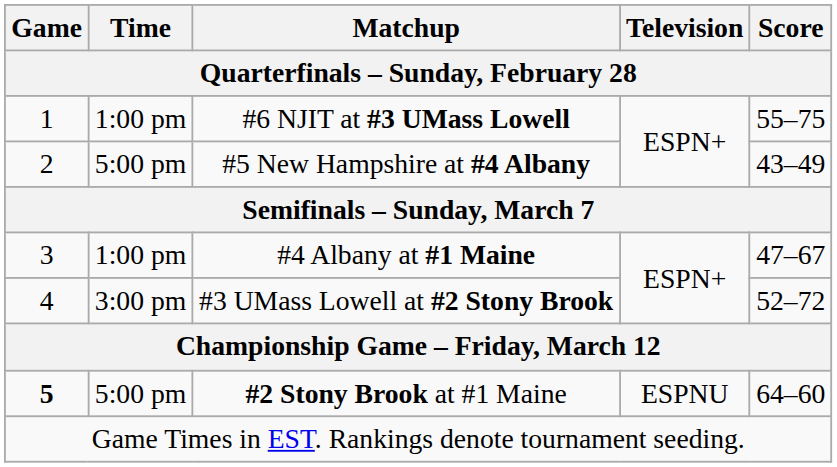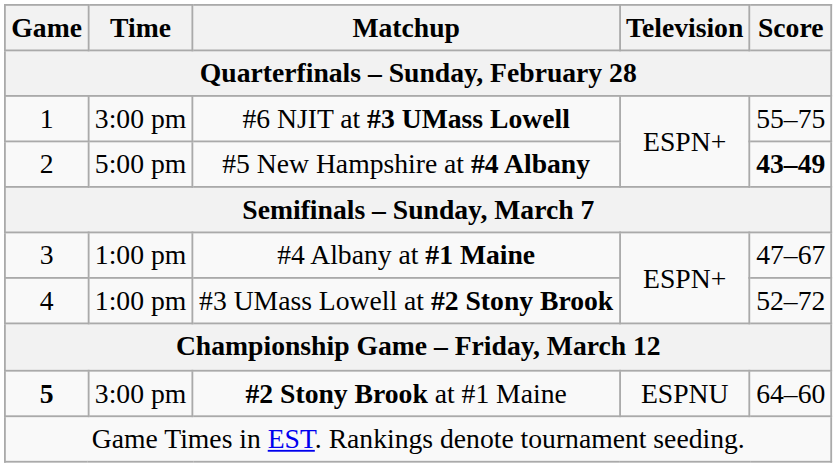 <table class="wikitable" style="font-size: 95%; text-align:center">
 <tr>
 <th>Game</th>
 <th>Time</th>
 <th>Matchup</th>
 <th>Television</th>
 <th>Score</th>
 </tr>
 <tr>
 <th colspan=5>Quarterfinals – Sunday, February 28</th>
 </tr>
 <tr>
 <td>1</td>
-<td>1:00 pm</td>
+<td>3:00 pm</td>
 <td>#6 NJIT at <strong>#3 UMass Lowell</strong></td>
 <td rowspan=2>ESPN+</td>
 <td>55–75</td>
 </tr>
 <tr>
 <td>2</td>
 <td>5:00 pm</td>
 <td>#5 New Hampshire at <strong>#4 Albany</strong></td>
-<td>43–49</td>
+<td><strong>43–49</strong></td>
 </tr>
 <tr>
 <th colspan=5>Semifinals – Sunday, March 7</th>
 </tr>
 <tr>
 <td>3</td>
 <td>1:00 pm</td>
 <td>#4 Albany at <strong>#1 Maine</strong></td>
 <td rowspan=2>ESPN+</td>
 <td>47–67</td>
 </tr>
 <tr>
 <td>4</td>
-<td>3:00 pm</td>
+<td>1:00 pm</td>
 <td>#3 UMass Lowell at <strong>#2 Stony Brook</strong></td>
 <td>52–72</td>
 </tr>
 <tr>
 <th colspan=7>Championship Game – Friday, March 12</th>
 </tr>
 <tr>
 <td><strong>5</strong></td>
-<td>5:00 pm</td>
+<td>3:00 pm</td>
 <td><strong>#2 Stony Brook</strong> at #1 Maine</td>
 <td>ESPNU</td>
 <td>64–60</td>
 </tr>
 <tr>
 <td colspan=6>Game Times in <a href='#'>EST</a>. Rankings denote tournament seeding.</td>
 </tr>
 </table>
